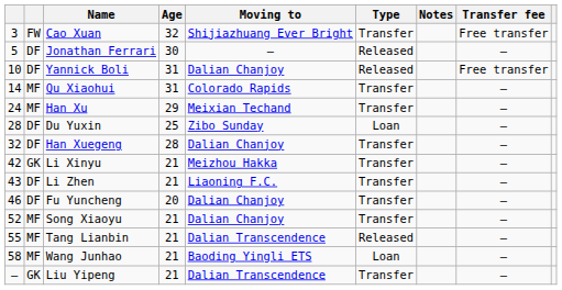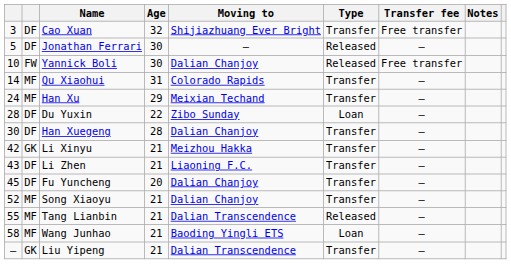 <table class="wikitable" style="text-align: center ">
 <tr>
 <th></th>
 <th></th>
 <th>Name</th>
 <th>Age</th>
 <th>Moving to</th>
 <th>Type</th>
+<th>Transfer fee</th>
 <th>Notes</th>
-<th>Transfer fee</th>
 <th></th>
 </tr>
 <tr>
 <td>3</td>
-<td>FW</td>
+<td>DF</td>
 <td align=left> <a href='#'>Cao Xuan</a></td>
 <td>32</td>
 <td align=left> <a href='#'>Shijiazhuang Ever Bright</a></td>
 <td>Transfer</td>
+<td>Free transfer</td>
 <td></td>
-<td>Free transfer</td>
 <td></td>
 </tr>
 <tr>
 <td>5</td>
 <td>DF</td>
 <td align=left> <a href='#'>Jonathan Ferrari</a></td>
 <td>30</td>
 <td>—</td>
 <td>Released</td>
+<td>—</td>
 <td></td>
-<td>—</td>
 <td></td>
 </tr>
 <tr>
 <td>10</td>
-<td>DF</td>
+<td>FW</td>
 <td align=left> <a href='#'>Yannick Boli</a></td>
-<td>31</td>
+<td>30</td>
 <td align=left> <a href='#'>Dalian Chanjoy</a></td>
 <td>Released</td>
+<td>Free transfer</td>
 <td></td>
-<td>Free transfer</td>
 <td></td>
 </tr>
 <tr>
 <td>14</td>
 <td>MF</td>
 <td align=left> <a href='#'>Qu Xiaohui</a></td>
 <td>31</td>
 <td align=left> <a href='#'>Colorado Rapids</a></td>
 <td>Transfer</td>
+<td>—</td>
 <td></td>
-<td>—</td>
 <td></td>
 </tr>
 <tr>
 <td>24</td>
 <td>MF</td>
 <td align=left> <a href='#'>Han Xu</a></td>
 <td>29</td>
 <td align=left> <a href='#'>Meixian Techand</a></td>
 <td>Transfer</td>
+<td>—</td>
 <td></td>
-<td>—</td>
 <td></td>
 </tr>
 <tr>
 <td>28</td>
 <td>DF</td>
 <td align=left> Du Yuxin</td>
-<td>25</td>
+<td>22</td>
 <td align=left> <a href='#'>Zibo Sunday</a></td>
 <td>Loan</td>
+<td>—</td>
 <td></td>
-<td>—</td>
 <td></td>
 </tr>
 <tr>
-<td>32</td>
+<td>30</td>
 <td>DF</td>
 <td align=left> <a href='#'>Han Xuegeng</a></td>
 <td>28</td>
 <td align=left> <a href='#'>Dalian Chanjoy</a></td>
 <td>Transfer</td>
+<td>—</td>
 <td></td>
-<td>—</td>
 <td></td>
 </tr>
 <tr>
 <td>42</td>
 <td>GK</td>
 <td align=left> Li Xinyu</td>
 <td>21</td>
 <td align=left> <a href='#'>Meizhou Hakka</a></td>
 <td>Transfer</td>
+<td>—</td>
 <td></td>
-<td>—</td>
 <td></td>
 </tr>
 <tr>
 <td>43</td>
 <td>DF</td>
 <td align=left> Li Zhen</td>
 <td>21</td>
 <td align=left> <a href='#'>Liaoning F.C.</a></td>
 <td>Transfer</td>
+<td>—</td>
 <td></td>
-<td>—</td>
 <td></td>
 </tr>
 <tr>
-<td>46</td>
+<td>45</td>
 <td>DF</td>
 <td align=left> Fu Yuncheng</td>
 <td>20</td>
 <td align=left> <a href='#'>Dalian Chanjoy</a></td>
 <td>Transfer</td>
+<td>—</td>
 <td></td>
-<td>—</td>
 <td></td>
 </tr>
 <tr>
 <td>52</td>
 <td>MF</td>
 <td align=left> Song Xiaoyu</td>
 <td>21</td>
 <td align=left> <a href='#'>Dalian Chanjoy</a></td>
 <td>Transfer</td>
+<td>—</td>
 <td></td>
-<td>—</td>
 <td></td>
 </tr>
 <tr>
 <td>55</td>
 <td>MF</td>
 <td align=left> Tang Lianbin</td>
 <td>21</td>
 <td align=left> <a href='#'>Dalian Transcendence</a></td>
 <td>Released</td>
+<td>—</td>
 <td></td>
-<td>—</td>
 <td></td>
 </tr>
 <tr>
 <td>58</td>
 <td>MF</td>
 <td align=left> Wang Junhao</td>
 <td>21</td>
 <td align=left> <a href='#'>Baoding Yingli ETS</a></td>
 <td>Loan</td>
+<td>—</td>
 <td></td>
-<td>—</td>
 <td></td>
 </tr>
 <tr>
 <td>—</td>
 <td>GK</td>
 <td align=left> Liu Yipeng</td>
 <td>21</td>
 <td align=left> <a href='#'>Dalian Transcendence</a></td>
 <td>Transfer</td>
+<td>—</td>
 <td></td>
-<td>—</td>
 <td></td>
 </tr>
 </table>
